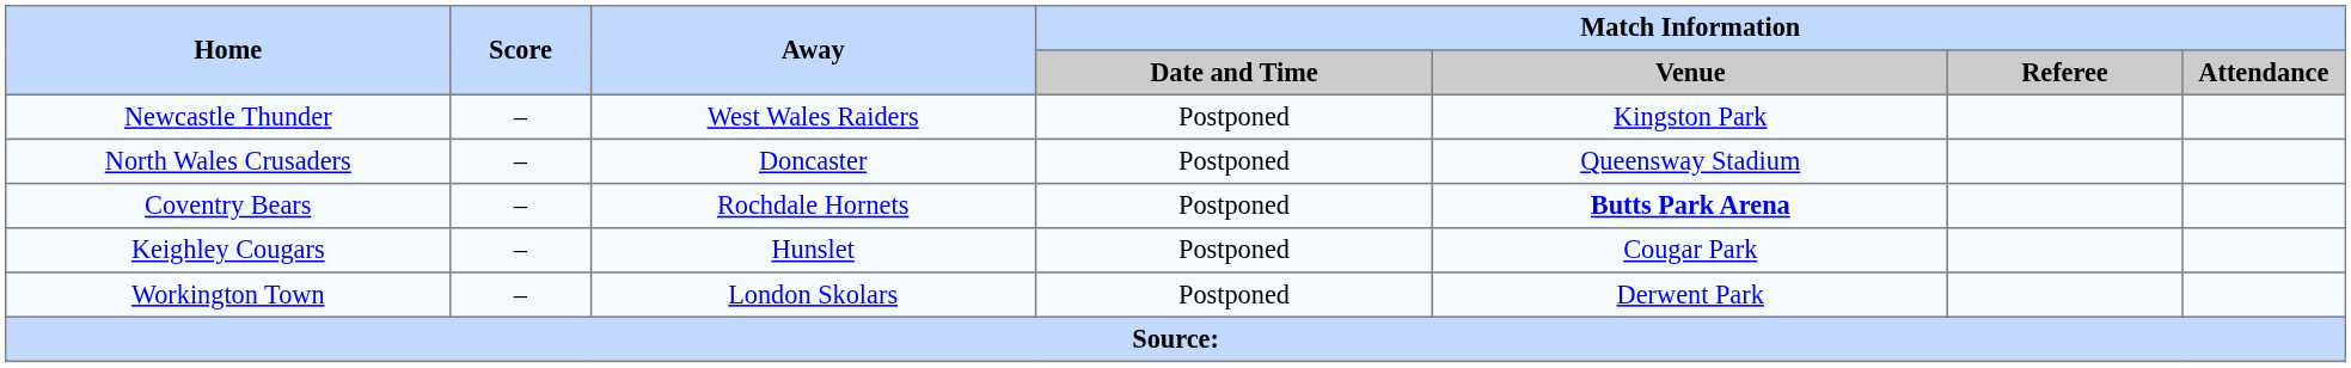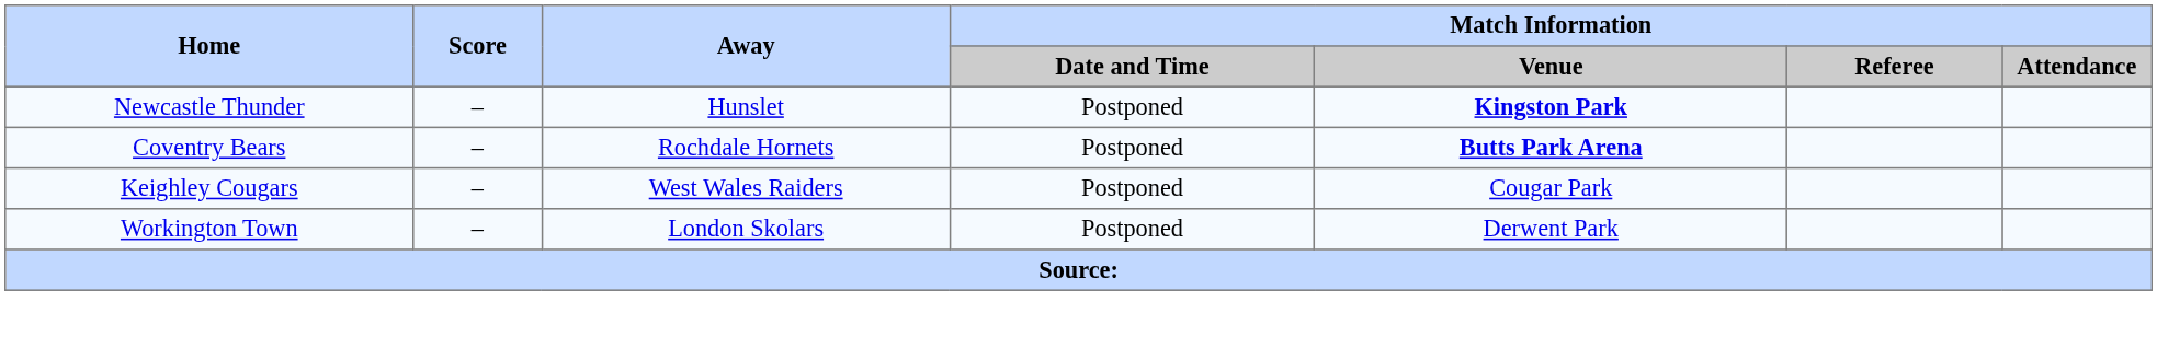 <table border=1 style="border-collapse:collapse; font-size:90%; text-align:center;" cellpadding=3 cellspacing=0 width=100%>
 <tr bgcolor=#C1D8FF>
 <th rowspan=2 width=19%>Home</th>
 <th rowspan=2 width=6%>Score</th>
 <th rowspan=2 width=19%>Away</th>
 <th colspan=4>Match Information</th>
 </tr>
 <tr bgcolor=#CCCCCC>
 <th width=17%>Date and Time</th>
 <th width=22%>Venue</th>
 <th width=10%>Referee</th>
 <th width=7%>Attendance</th>
 </tr>
 <tr bgcolor=#F5FAFF>
 <td> <a href='#'>Newcastle Thunder</a></td>
 <td>–</td>
-<td> <a href='#'>West Wales Raiders</a></td>
+<td> <a href='#'>Hunslet</a></td>
 <td>Postponed</td>
-<td><a href='#'>Kingston Park</a></td>
-<td></td>
-<td></td>
-</tr>
-<tr bgcolor=#F5FAFF>
-<td> <a href='#'>North Wales Crusaders</a></td>
-<td>–</td>
-<td> <a href='#'>Doncaster</a></td>
-<td>Postponed</td>
-<td><a href='#'>Queensway Stadium</a></td>
+<td><strong><a href='#'>Kingston Park</a></strong></td>
 <td></td>
 <td></td>
 </tr>
 <tr bgcolor=#F5FAFF>
 <td> <a href='#'>Coventry Bears</a></td>
 <td>–</td>
 <td> <a href='#'>Rochdale Hornets</a></td>
 <td>Postponed</td>
 <td><strong><a href='#'>Butts Park Arena</a></strong></td>
 <td></td>
 <td></td>
 </tr>
 <tr bgcolor=#F5FAFF>
 <td> <a href='#'>Keighley Cougars</a></td>
 <td>–</td>
-<td> <a href='#'>Hunslet</a></td>
+<td> <a href='#'>West Wales Raiders</a></td>
 <td>Postponed</td>
 <td><a href='#'>Cougar Park</a></td>
 <td></td>
 <td></td>
 </tr>
 <tr bgcolor=#F5FAFF>
 <td> <a href='#'>Workington Town</a></td>
 <td>–</td>
 <td> <a href='#'>London Skolars</a></td>
 <td>Postponed</td>
 <td><a href='#'>Derwent Park</a></td>
 <td></td>
 <td></td>
 </tr>
 <tr style="background:#c1d8ff;">
 <th colspan=7>Source:</th>
 </tr>
 </table>
